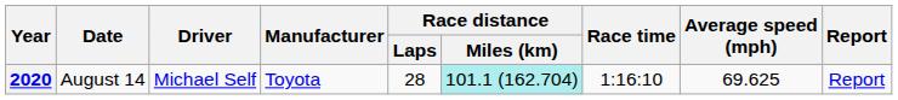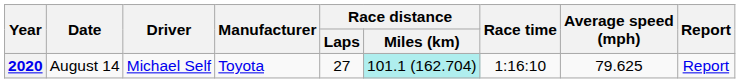 <table class="wikitable" style="font-size: 95%;">
 <tr>
 <th rowspan="2">Year</th>
 <th rowspan="2">Date</th>
 <th rowspan="2">Driver</th>
 <th rowspan="2">Manufacturer</th>
 <th colspan="2">Race distance</th>
 <th rowspan="2">Race time</th>
 <th rowspan="2">Average speed<br>(mph)</th>
 <th rowspan="2">Report</th>
 </tr>
 <tr>
 <th>Laps</th>
 <th>Miles (km)</th>
 </tr>
 <tr>
 <th><a href='#'>2020</a></th>
 <td>August 14</td>
 <td><a href='#'>Michael Self</a></td>
 <td><a href='#'>Toyota</a></td>
-<td align="center">28</td>
+<td align="center">27</td>
 <td align="center" style="background: paleturquoise;">101.1 (162.704)</td>
 <td align="center">1:16:10</td>
-<td align="center">69.625</td>
+<td align="center">79.625</td>
 <td align="center"><a href='#'>Report</a></td>
 </tr>
 </table>
